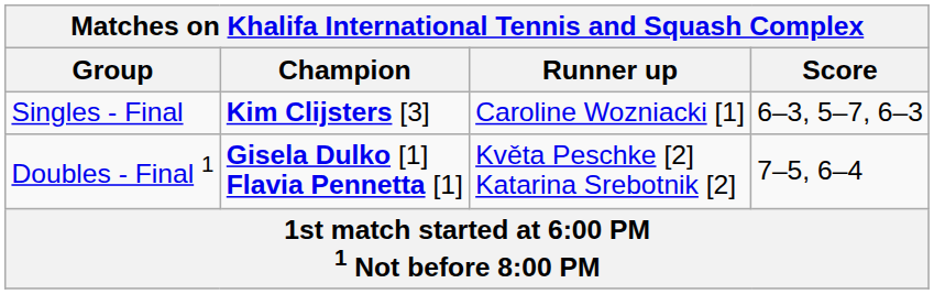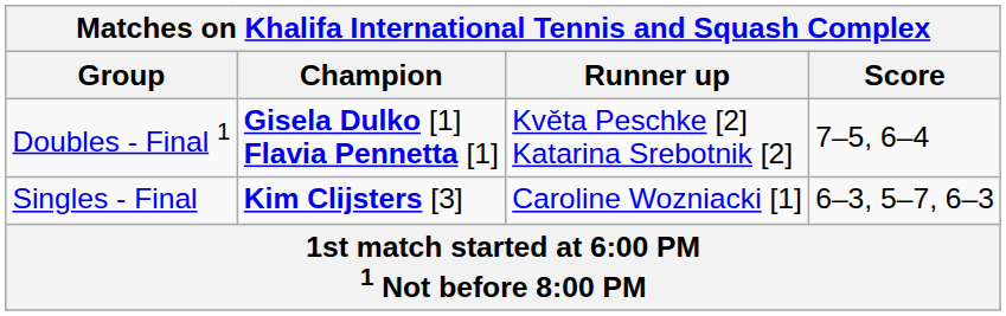 <table class="wikitable collapsible uncollapsed" border=1>
 <tr>
 <th colspan=4><strong>Matches on <a href='#'>Khalifa International Tennis and Squash Complex</a></strong></th>
 </tr>
 <tr>
 <th>Group</th>
 <th>Champion</th>
 <th>Runner up</th>
 <th>Score</th>
 </tr>
 <tr align=left>
+<td><a href='#'>Doubles - Final</a> <sup>1</sup></td>
+<td> <strong><a href='#'>Gisela Dulko</a></strong> [1] <br>  <strong><a href='#'>Flavia Pennetta</a></strong> [1]</td>
+<td> <a href='#'>Květa Peschke</a> [2] <br>  <a href='#'>Katarina Srebotnik</a> [2]</td>
+<td>7–5, 6–4</td>
+</tr>
+<tr align=left>
 <td><a href='#'>Singles - Final</a></td>
 <td> <strong><a href='#'>Kim Clijsters</a></strong> [3]</td>
 <td> <a href='#'>Caroline Wozniacki</a> [1]</td>
 <td>6–3, 5–7, 6–3</td>
 </tr>
-<tr align=left>
-<td><a href='#'>Doubles - Final</a> <sup>1</sup></td>
-<td> <strong><a href='#'>Gisela Dulko</a></strong> [1] <br>  <strong><a href='#'>Flavia Pennetta</a></strong> [1]</td>
-<td> <a href='#'>Květa Peschke</a> [2] <br>  <a href='#'>Katarina Srebotnik</a> [2]</td>
-<td>7–5, 6–4</td>
-</tr>
 <tr align=center>
 <th colspan=4>1st match started at 6:00 PM <br> <sup>1</sup> Not before 8:00 PM</th>
 </tr>
 </table>
